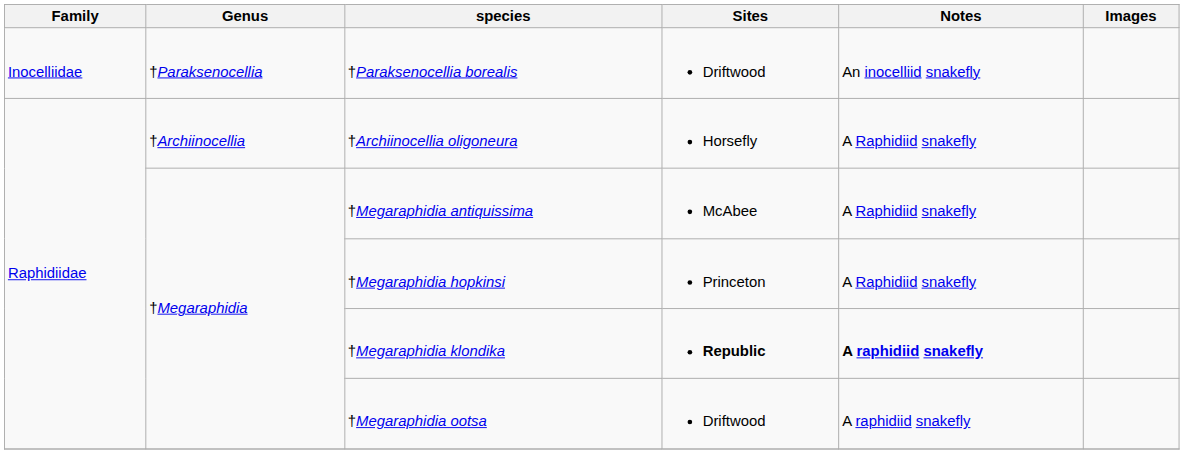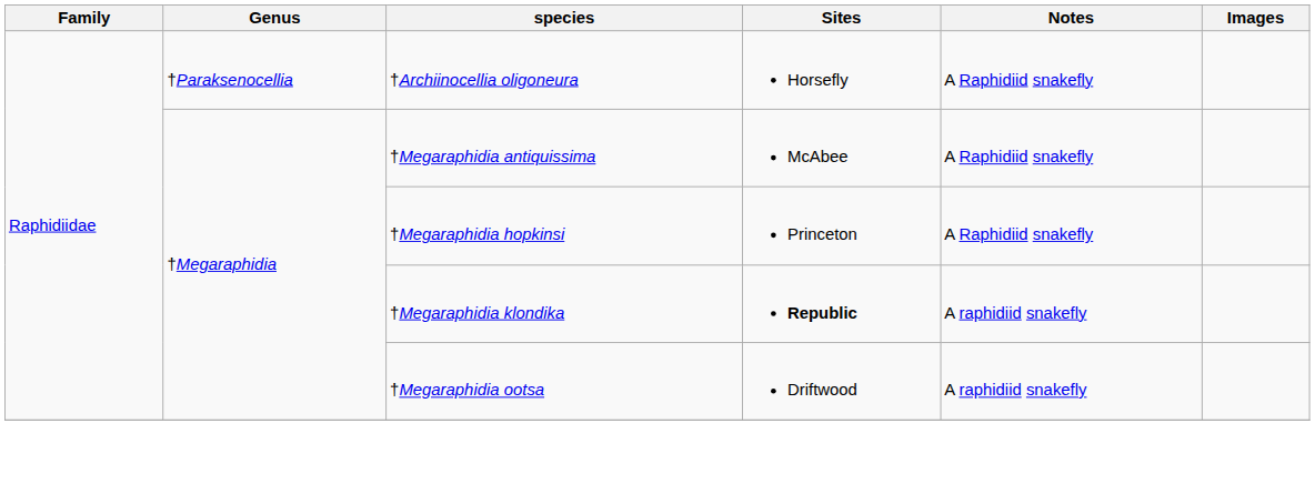 <table class="wikitable sortable"  style="margin:auto; width:100%;">
 <tr>
 <th>Family</th>
 <th>Genus</th>
 <th>species</th>
 <th>Sites</th>
 <th>Notes</th>
 <th>Images</th>
 </tr>
 <tr>
-<td><br><a href='#'>Inocelliidae</a></td>
+<td rowspan=5><a href='#'>Raphidiidae</a></td>
 <td><br>†<em><a href='#'>Paraksenocellia</a></em></td>
-<td><br>†<em><a href='#'>Paraksenocellia borealis</a></em></td>
-<td><br><ul><li>Driftwood</li></ul></td>
-<td><br>An <a href='#'>inocelliid</a> <a href='#'>snakefly</a></td>
-<td></td>
-</tr>
-<tr>
-<td rowspan=5><a href='#'>Raphidiidae</a></td>
-<td><br>†<em><a href='#'>Archiinocellia</a></em></td>
 <td><br>†<em><a href='#'>Archiinocellia oligoneura</a></em></td>
 <td><br><ul><li>Horsefly</li></ul></td>
 <td><br>A <a href='#'>Raphidiid</a> <a href='#'>snakefly</a></td>
 <td><br></td>
 </tr>
 <tr>
 <td rowspan=4>†<em><a href='#'>Megaraphidia</a></em></td>
 <td><br>†<em><a href='#'>Megaraphidia antiquissima</a></em></td>
 <td><br><ul><li>McAbee</li></ul></td>
 <td><br>A <a href='#'>Raphidiid</a> <a href='#'>snakefly</a></td>
 <td></td>
 </tr>
 <tr>
 <td><br>†<em><a href='#'>Megaraphidia hopkinsi</a></em></td>
 <td><br><ul><li>Princeton</li></ul></td>
 <td><br>A <a href='#'>Raphidiid</a> <a href='#'>snakefly</a></td>
 <td></td>
 </tr>
 <tr>
 <td><br>†<em><a href='#'>Megaraphidia klondika</a></em></td>
 <td><strong><br><ul><li>Republic</li></ul></strong></td>
-<td><strong><br>A <a href='#'>raphidiid</a> <a href='#'>snakefly</a></strong></td>
+<td><br>A <a href='#'>raphidiid</a> <a href='#'>snakefly</a></td>
 <td></td>
 </tr>
 <tr>
 <td><br>†<em><a href='#'>Megaraphidia ootsa</a></em></td>
 <td><br><ul><li>Driftwood</li></ul></td>
 <td><br>A <a href='#'>raphidiid</a> <a href='#'>snakefly</a></td>
 <td></td>
 </tr>
 <tr>
 </tr>
 </table>
